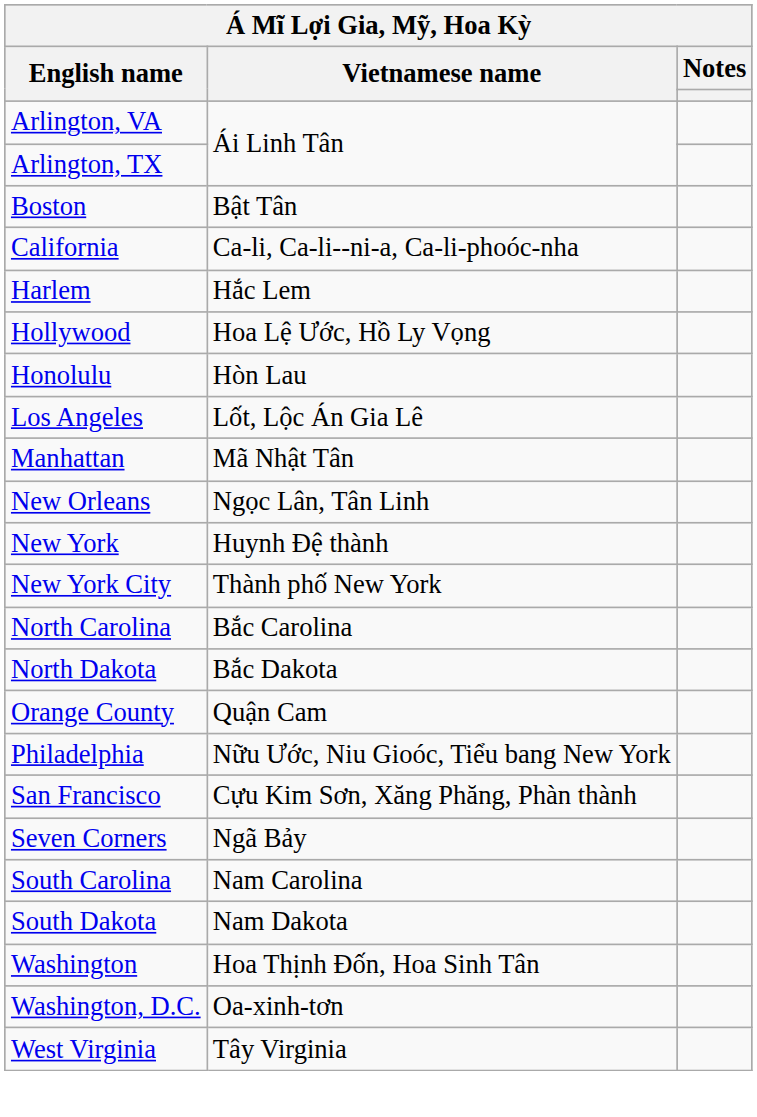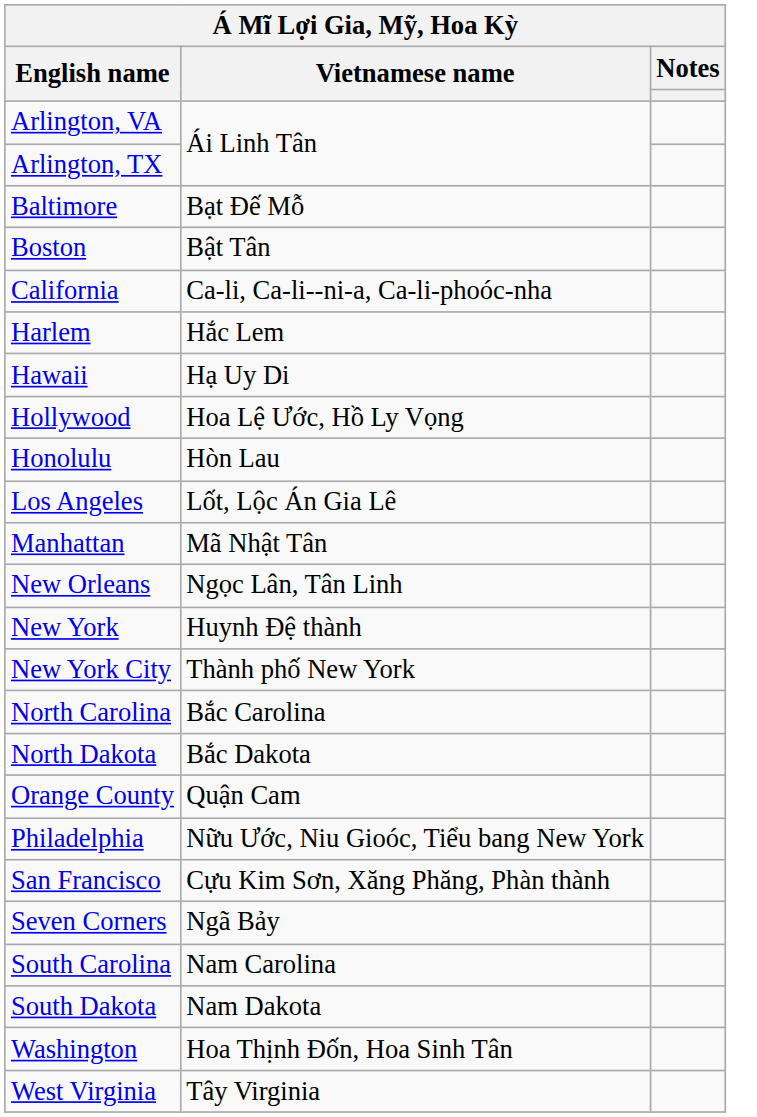 <table class="wikitable sortable">
 <tr>
 <th colspan="3"> Á Mĩ Lợi Gia, Mỹ, Hoa Kỳ</th>
 </tr>
 <tr>
 <th rowspan="2">English name</th>
 <th rowspan="2">Vietnamese name</th>
 <th>Notes</th>
 </tr>
 <tr>
 <th></th>
 </tr>
 <tr>
 <td><a href='#'>Arlington, VA</a></td>
 <td rowspan="2">Ái Linh Tân</td>
 <td></td>
 </tr>
 <tr>
 <td><a href='#'>Arlington, TX</a></td>
 <td></td>
 </tr>
 <tr>
+<td><a href='#'>Baltimore</a></td>
+<td>Bạt Đế Mỗ</td>
+<td></td>
+</tr>
+<tr>
 <td><a href='#'>Boston</a></td>
 <td>Bật Tân</td>
 <td></td>
 </tr>
 <tr>
 <td><a href='#'>California</a></td>
 <td>Ca-li, Ca-li--ni-a, Ca-li-phoóc-nha</td>
 <td></td>
 </tr>
 <tr>
 <td><a href='#'>Harlem</a></td>
 <td>Hắc Lem</td>
+<td></td>
+</tr>
+<tr>
+<td><a href='#'>Hawaii</a></td>
+<td>Hạ Uy Di</td>
 <td></td>
 </tr>
 <tr>
 <td><a href='#'>Hollywood</a></td>
 <td>Hoa Lệ Ước, Hồ Ly Vọng</td>
 <td></td>
 </tr>
 <tr>
 <td><a href='#'>Honolulu</a></td>
 <td>Hòn Lau</td>
 <td></td>
 </tr>
 <tr>
 <td><a href='#'>Los Angeles</a></td>
 <td>Lốt, Lộc Án Gia Lê</td>
 <td></td>
 </tr>
 <tr>
 <td><a href='#'>Manhattan</a></td>
 <td>Mã Nhật Tân</td>
 <td></td>
 </tr>
 <tr>
 <td><a href='#'>New Orleans</a></td>
 <td>Ngọc Lân, Tân Linh</td>
 <td></td>
 </tr>
 <tr>
 <td><a href='#'>New York</a></td>
 <td>Huynh Đệ thành</td>
 <td></td>
 </tr>
 <tr>
 <td><a href='#'>New York City</a></td>
 <td>Thành phố New York</td>
 <td></td>
 </tr>
 <tr>
 <td><a href='#'>North Carolina</a></td>
 <td>Bắc Carolina</td>
 <td></td>
 </tr>
 <tr>
 <td><a href='#'>North Dakota</a></td>
 <td>Bắc Dakota</td>
 <td></td>
 </tr>
 <tr>
 <td><a href='#'>Orange County</a></td>
 <td>Quận Cam</td>
 <td></td>
 </tr>
 <tr>
 <td><a href='#'>Philadelphia</a></td>
 <td>Nữu Ước, Niu Gioóc, Tiểu bang New York</td>
 <td></td>
 </tr>
 <tr>
 <td><a href='#'>San Francisco</a></td>
 <td>Cựu Kim Sơn, Xăng Phăng, Phàn thành</td>
 <td></td>
 </tr>
 <tr>
 <td><a href='#'>Seven Corners</a></td>
 <td>Ngã Bảy</td>
 <td></td>
 </tr>
 <tr>
 <td><a href='#'>South Carolina</a></td>
 <td>Nam Carolina</td>
 <td></td>
 </tr>
 <tr>
 <td><a href='#'>South Dakota</a></td>
 <td>Nam Dakota</td>
 <td></td>
 </tr>
 <tr>
 <td><a href='#'>Washington</a></td>
 <td>Hoa Thịnh Đốn, Hoa Sinh Tân</td>
 <td></td>
 </tr>
 <tr>
-<td><a href='#'>Washington, D.C.</a></td>
-<td>Oa-xinh-tơn</td>
-<td></td>
-</tr>
-<tr>
 <td><a href='#'>West Virginia</a></td>
 <td>Tây Virginia</td>
 <td></td>
 </tr>
 </table>
